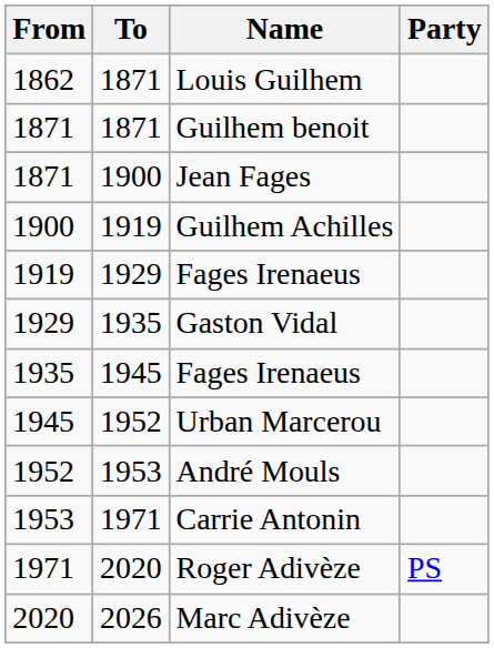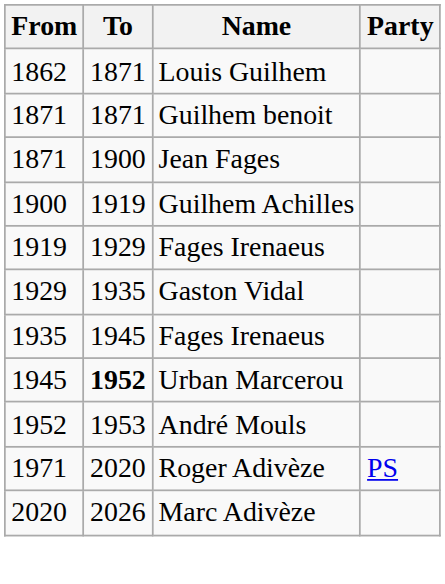 <table class="wikitable">
 <tr>
 <th>From</th>
 <th>To</th>
 <th>Name</th>
 <th>Party</th>
 </tr>
 <tr>
 <td>1862</td>
 <td>1871</td>
 <td>Louis Guilhem</td>
 <td></td>
 </tr>
 <tr>
 <td>1871</td>
 <td>1871</td>
 <td>Guilhem benoit</td>
 <td></td>
 </tr>
 <tr>
 <td>1871</td>
 <td>1900</td>
 <td>Jean Fages</td>
 <td></td>
 </tr>
 <tr>
 <td>1900</td>
 <td>1919</td>
 <td>Guilhem Achilles</td>
 <td></td>
 </tr>
 <tr>
 <td>1919</td>
 <td>1929</td>
 <td>Fages Irenaeus</td>
 <td></td>
 </tr>
 <tr>
 <td>1929</td>
 <td>1935</td>
 <td>Gaston Vidal</td>
 <td></td>
 </tr>
 <tr>
 <td>1935</td>
 <td>1945</td>
 <td>Fages Irenaeus</td>
 <td></td>
 </tr>
 <tr>
 <td>1945</td>
-<td>1952</td>
+<td><strong>1952</strong></td>
 <td>Urban Marcerou</td>
 <td></td>
 </tr>
 <tr>
 <td>1952</td>
 <td>1953</td>
 <td>André Mouls</td>
-<td></td>
-</tr>
-<tr>
-<td>1953</td>
-<td>1971</td>
-<td>Carrie Antonin</td>
 <td></td>
 </tr>
 <tr>
 <td>1971</td>
 <td>2020</td>
 <td>Roger Adivèze</td>
 <td><a href='#'>PS</a></td>
 </tr>
 <tr>
 <td>2020</td>
 <td>2026</td>
 <td>Marc Adivèze</td>
 <td></td>
 </tr>
 </table>
